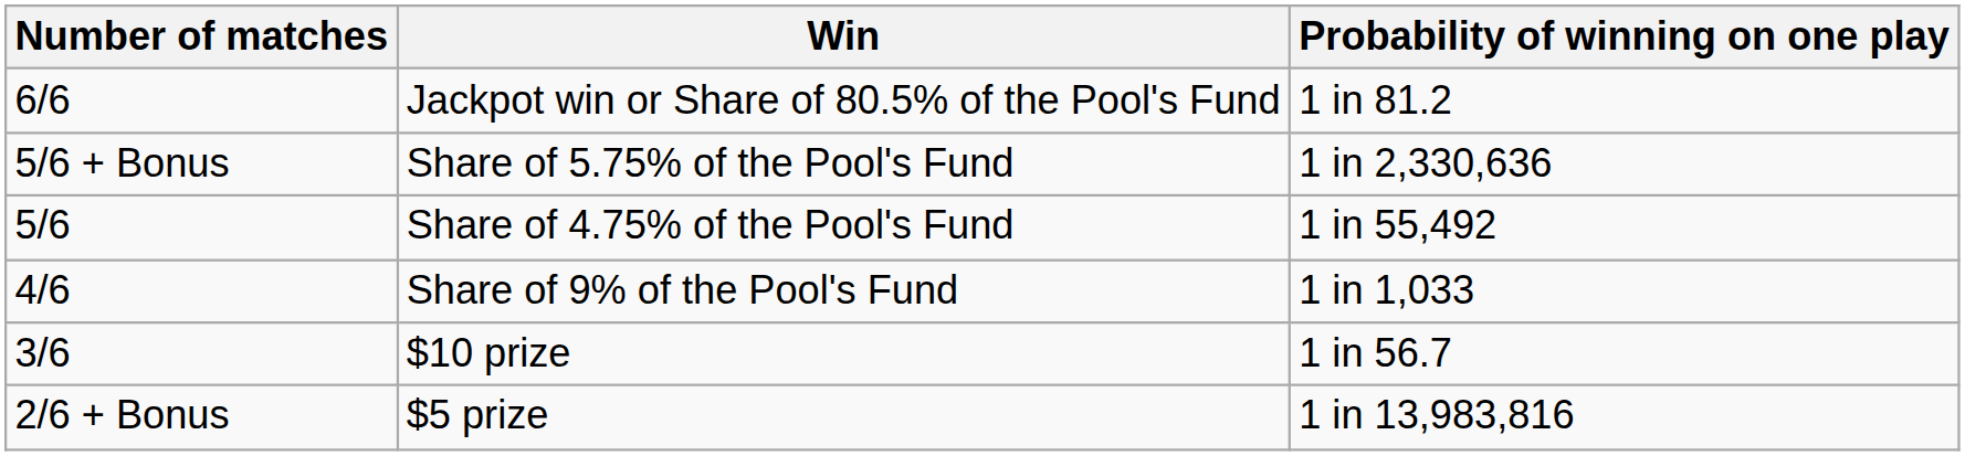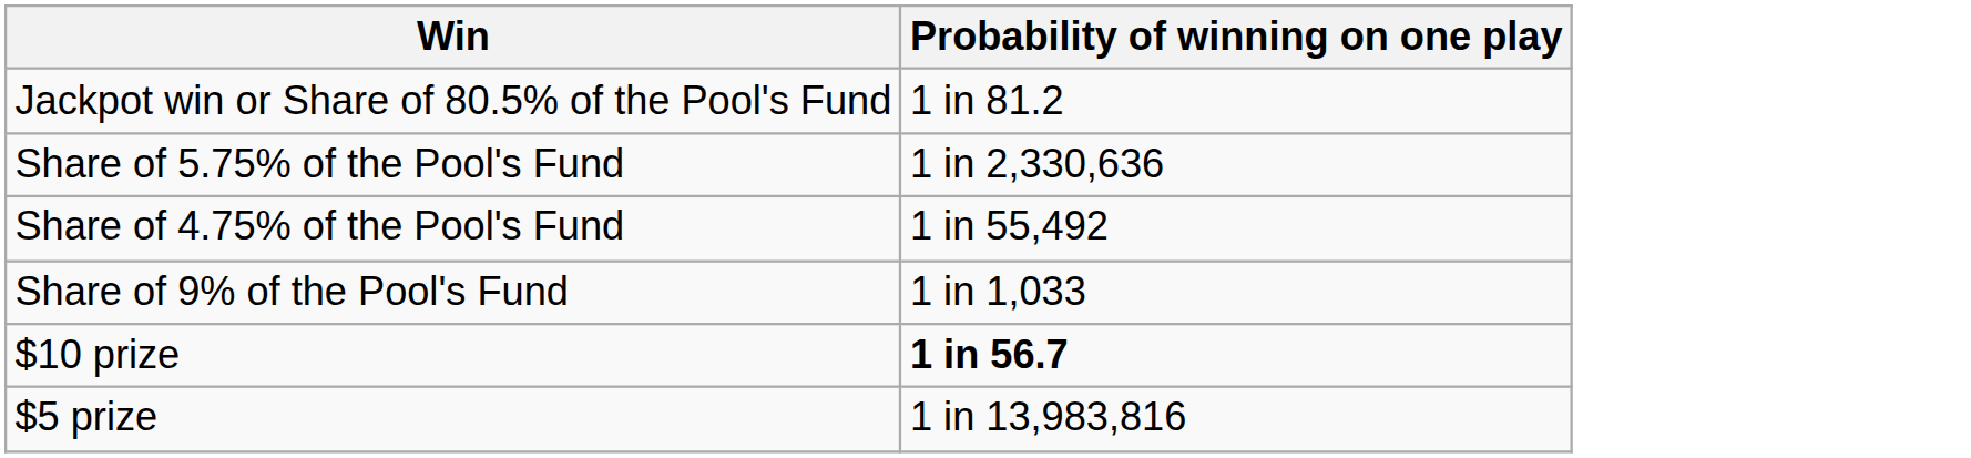 <table class="wikitable">
 <tr>
-<th>Number of matches</th>
 <th>Win</th>
 <th>Probability of winning on one play</th>
 </tr>
 <tr>
-<td>6/6</td>
 <td>Jackpot win or Share of 80.5% of the Pool's Fund</td>
 <td>1 in 81.2</td>
 </tr>
 <tr>
-<td>5/6 + Bonus</td>
 <td>Share of 5.75% of the Pool's Fund</td>
 <td>1 in 2,330,636</td>
 </tr>
 <tr>
-<td>5/6</td>
 <td>Share of 4.75% of the Pool's Fund</td>
 <td>1 in 55,492</td>
 </tr>
 <tr>
-<td>4/6</td>
 <td>Share of 9% of the Pool's Fund</td>
 <td>1 in 1,033</td>
 </tr>
 <tr>
-<td>3/6</td>
 <td>$10 prize</td>
-<td>1 in 56.7</td>
+<td><strong>1 in 56.7</strong></td>
 </tr>
 <tr>
-<td>2/6 + Bonus</td>
 <td>$5 prize</td>
 <td>1 in 13,983,816</td>
 </tr>
 </table>
